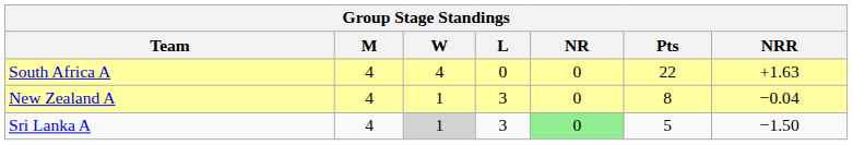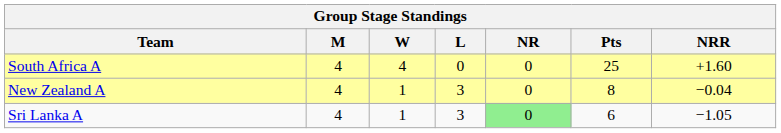 <table class="wikitable" width=63%>
 <tr>
 <th colspan="8">Group Stage Standings</th>
 </tr>
 <tr>
 <th>Team</th>
 <th>M</th>
 <th>W</th>
 <th>L</th>
 <th>NR</th>
 <th>Pts</th>
 <th>NRR</th>
 </tr>
 <tr align=center bgcolor="ffffa0">
 <td align=left> <a href='#'>South Africa A</a></td>
 <td>4</td>
 <td>4</td>
 <td>0</td>
 <td>0</td>
-<td>22</td>
-<td>+1.63</td>
+<td>25</td>
+<td>+1.60</td>
 </tr>
 <tr align=center bgcolor="ffffa0">
 <td align=left> <a href='#'>New Zealand A</a></td>
 <td>4</td>
 <td>1</td>
 <td>3</td>
 <td>0</td>
 <td>8</td>
 <td>−0.04</td>
 </tr>
 <tr align=center>
 <td align=left> <a href='#'>Sri Lanka A</a></td>
 <td>4</td>
-<td style="background: lightgrey;">1</td>
+<td>1</td>
 <td>3</td>
 <td style="background: lightgreen;">0</td>
-<td>5</td>
-<td>−1.50</td>
+<td>6</td>
+<td>−1.05</td>
 </tr>
 </table>
